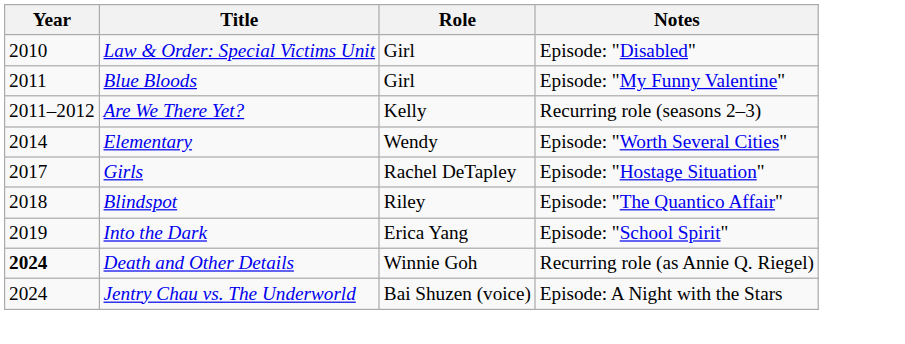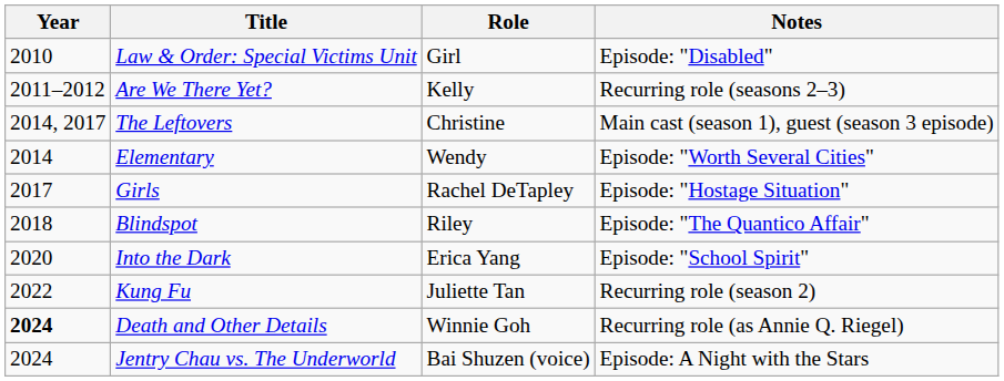 <table class="wikitable sortable">
 <tr>
 <th>Year</th>
 <th>Title</th>
 <th>Role</th>
 <th class="unsortable">Notes</th>
 </tr>
 <tr>
 <td>2010</td>
 <td><em><a href='#'>Law & Order: Special Victims Unit</a></em></td>
 <td>Girl</td>
 <td>Episode: "<a href='#'>Disabled</a>"</td>
 </tr>
 <tr>
-<td>2011</td>
-<td><em><a href='#'>Blue Bloods</a></em></td>
-<td>Girl</td>
-<td>Episode: "<a href='#'>My Funny Valentine</a>"</td>
-</tr>
-<tr>
 <td>2011–2012</td>
 <td><em><a href='#'>Are We There Yet?</a></em></td>
 <td>Kelly</td>
 <td>Recurring role (seasons 2–3)</td>
+</tr>
+<tr>
+<td>2014, 2017</td>
+<td><em><a href='#'>The Leftovers</a></em></td>
+<td>Christine</td>
+<td>Main cast (season 1), guest (season 3 episode)</td>
 </tr>
 <tr>
 <td>2014</td>
 <td><em><a href='#'>Elementary</a></em></td>
 <td>Wendy</td>
 <td>Episode: "<a href='#'>Worth Several Cities</a>"</td>
 </tr>
 <tr>
 <td>2017</td>
 <td><em><a href='#'>Girls</a></em></td>
 <td>Rachel DeTapley</td>
 <td>Episode: "<a href='#'>Hostage Situation</a>"</td>
 </tr>
 <tr>
 <td>2018</td>
 <td><em><a href='#'>Blindspot</a></em></td>
 <td>Riley</td>
 <td>Episode: "<a href='#'>The Quantico Affair</a>"</td>
 </tr>
 <tr>
-<td>2019</td>
+<td>2020</td>
 <td><em><a href='#'>Into the Dark</a></em></td>
 <td>Erica Yang</td>
 <td>Episode: "<a href='#'>School Spirit</a>"</td>
+</tr>
+<tr>
+<td>2022</td>
+<td><em><a href='#'>Kung Fu</a></em></td>
+<td>Juliette Tan</td>
+<td>Recurring role (season 2)</td>
 </tr>
 <tr>
 <td><strong>2024</strong></td>
 <td><em><a href='#'>Death and Other Details</a></em></td>
 <td>Winnie Goh</td>
 <td>Recurring role (as Annie Q. Riegel)</td>
 </tr>
 <tr>
 <td>2024</td>
 <td><em><a href='#'>Jentry Chau vs. The Underworld</a></em></td>
 <td>Bai Shuzen (voice)</td>
 <td>Episode: A Night with the Stars</td>
 </tr>
 </table>
